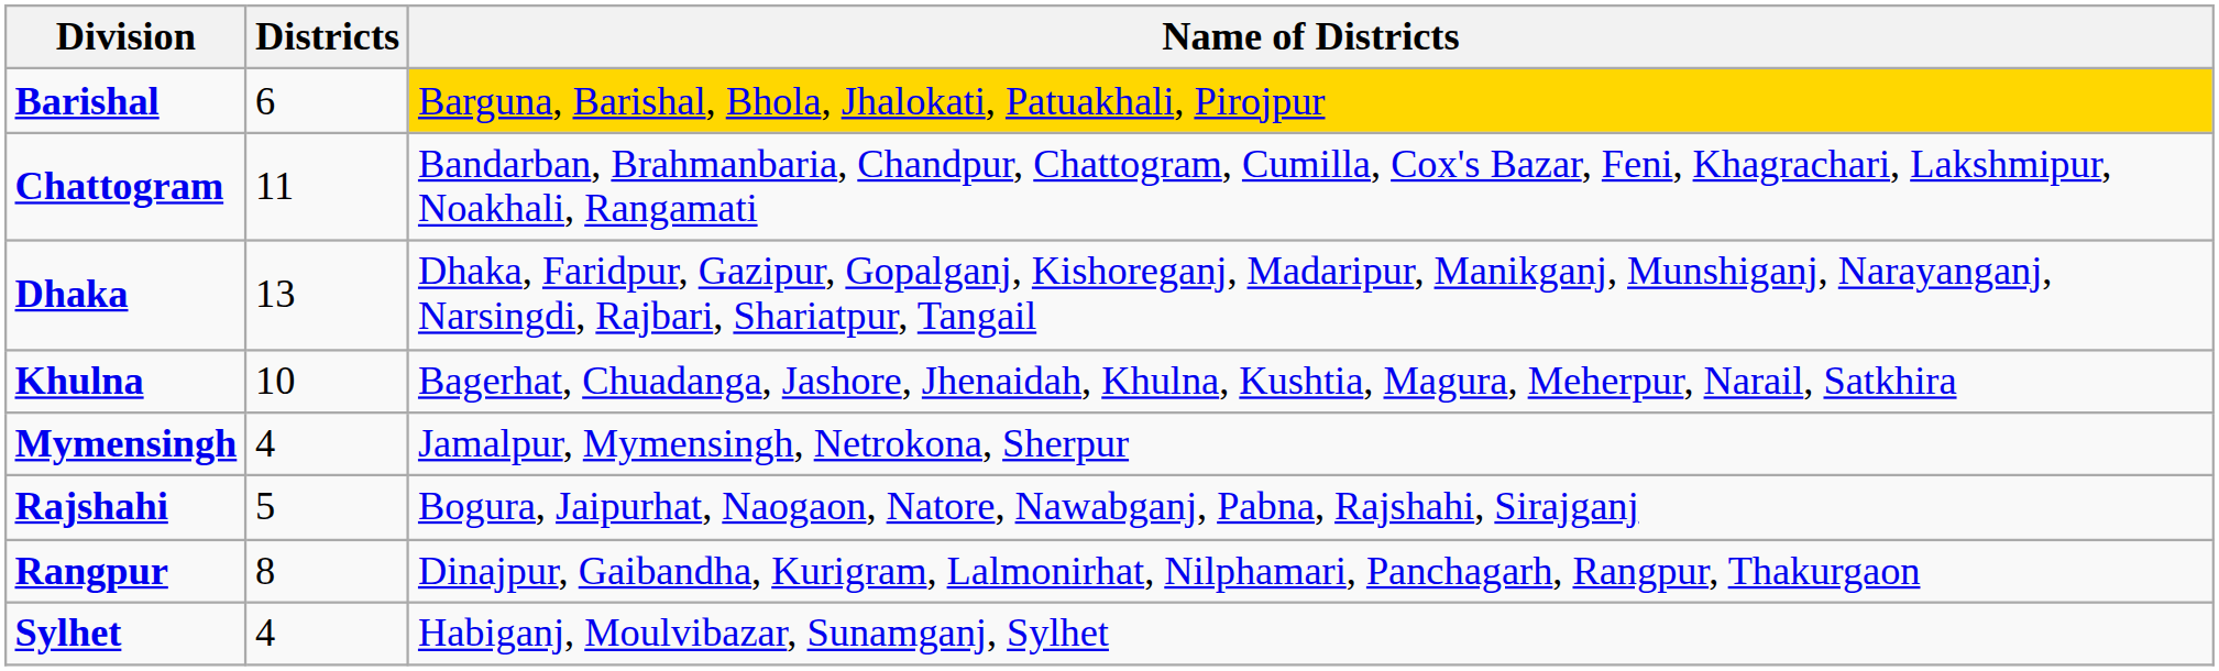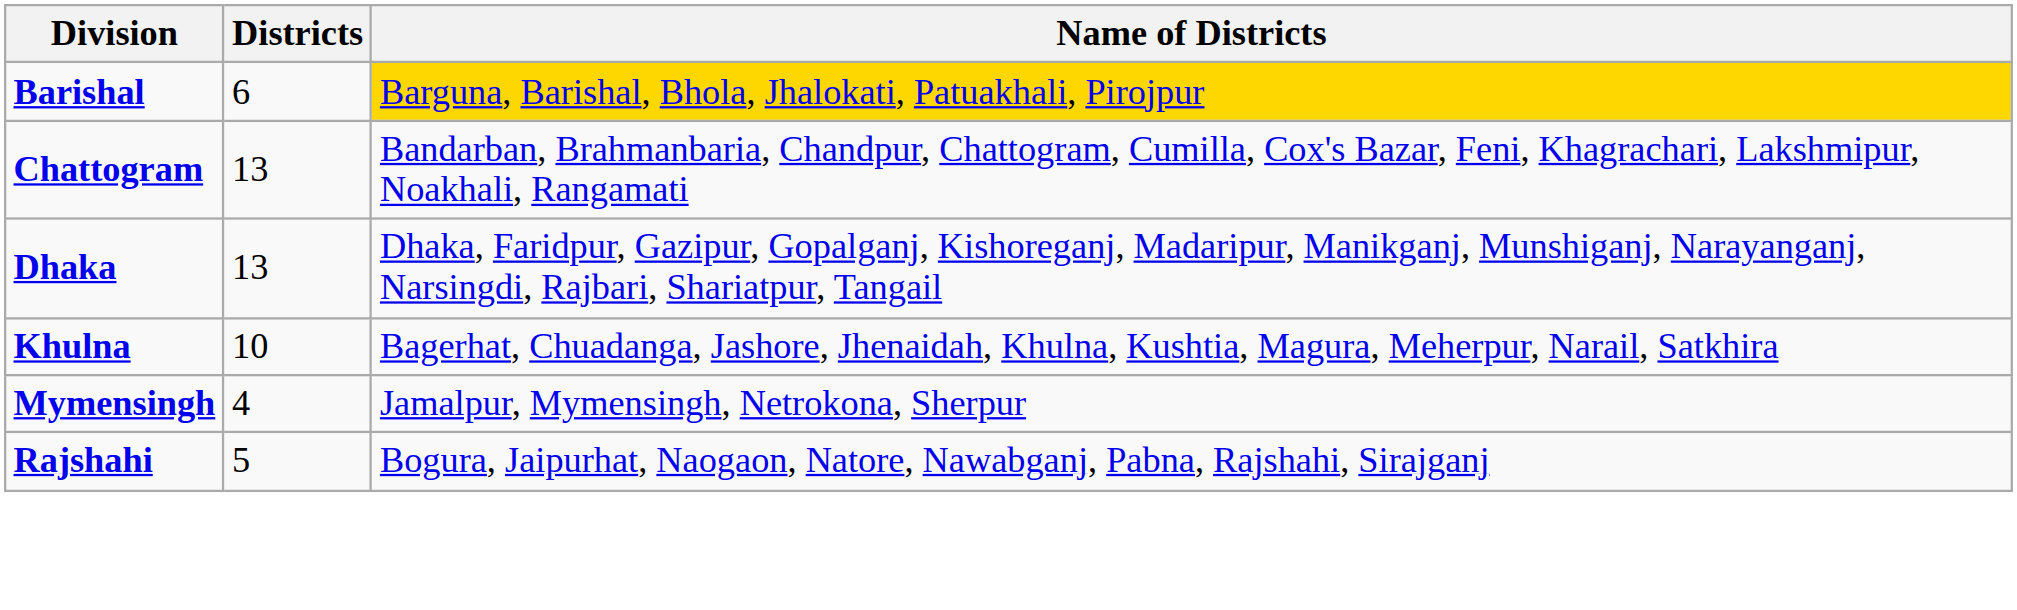 <table class="sortable wikitable" style="width:70%; text-align:left">
 <tr>
 <th>Division</th>
 <th>Districts</th>
 <th>Name of Districts</th>
 </tr>
 <tr>
 <td><strong><a href='#'>Barishal</a></strong></td>
 <td>6</td>
 <td style="background: gold;"><a href='#'>Barguna</a>, <a href='#'>Barishal</a>, <a href='#'>Bhola</a>, <a href='#'>Jhalokati</a>, <a href='#'>Patuakhali</a>, <a href='#'>Pirojpur</a></td>
 </tr>
 <tr>
 <td><strong><a href='#'>Chattogram</a></strong></td>
-<td>11</td>
+<td>13</td>
 <td><a href='#'>Bandarban</a>, <a href='#'>Brahmanbaria</a>, <a href='#'>Chandpur</a>, <a href='#'>Chattogram</a>, <a href='#'>Cumilla</a>, <a href='#'>Cox's Bazar</a>, <a href='#'>Feni</a>, <a href='#'>Khagrachari</a>, <a href='#'>Lakshmipur</a>, <a href='#'>Noakhali</a>, <a href='#'>Rangamati</a></td>
 </tr>
 <tr>
 <td><strong><a href='#'>Dhaka</a></strong></td>
 <td>13</td>
 <td><a href='#'>Dhaka</a>, <a href='#'>Faridpur</a>, <a href='#'>Gazipur</a>, <a href='#'>Gopalganj</a>, <a href='#'>Kishoreganj</a>, <a href='#'>Madaripur</a>, <a href='#'>Manikganj</a>, <a href='#'>Munshiganj</a>, <a href='#'>Narayanganj</a>, <a href='#'>Narsingdi</a>, <a href='#'>Rajbari</a>, <a href='#'>Shariatpur</a>, <a href='#'>Tangail</a></td>
 </tr>
 <tr>
 <td><strong><a href='#'>Khulna</a></strong></td>
 <td>10</td>
 <td><a href='#'>Bagerhat</a>, <a href='#'>Chuadanga</a>, <a href='#'>Jashore</a>, <a href='#'>Jhenaidah</a>, <a href='#'>Khulna</a>, <a href='#'>Kushtia</a>, <a href='#'>Magura</a>, <a href='#'>Meherpur</a>, <a href='#'>Narail</a>, <a href='#'>Satkhira</a></td>
 </tr>
 <tr>
 <td><strong><a href='#'>Mymensingh</a></strong></td>
 <td>4</td>
 <td><a href='#'>Jamalpur</a>, <a href='#'>Mymensingh</a>, <a href='#'>Netrokona</a>, <a href='#'>Sherpur</a></td>
 </tr>
 <tr>
 <td><strong><a href='#'>Rajshahi</a></strong></td>
 <td>5</td>
 <td><a href='#'>Bogura</a>, <a href='#'>Jaipurhat</a>, <a href='#'>Naogaon</a>, <a href='#'>Natore</a>, <a href='#'>Nawabganj</a>, <a href='#'>Pabna</a>, <a href='#'>Rajshahi</a>, <a href='#'>Sirajganj</a></td>
 </tr>
-<tr>
-<td><strong><a href='#'>Rangpur</a></strong></td>
-<td>8</td>
-<td><a href='#'>Dinajpur</a>, <a href='#'>Gaibandha</a>, <a href='#'>Kurigram</a>, <a href='#'>Lalmonirhat</a>, <a href='#'>Nilphamari</a>, <a href='#'>Panchagarh</a>, <a href='#'>Rangpur</a>, <a href='#'>Thakurgaon</a></td>
-</tr>
-<tr>
-<td><strong><a href='#'>Sylhet</a></strong></td>
-<td>4</td>
-<td><a href='#'>Habiganj</a>, <a href='#'>Moulvibazar</a>, <a href='#'>Sunamganj</a>, <a href='#'>Sylhet</a></td>
-</tr>
 </table>
